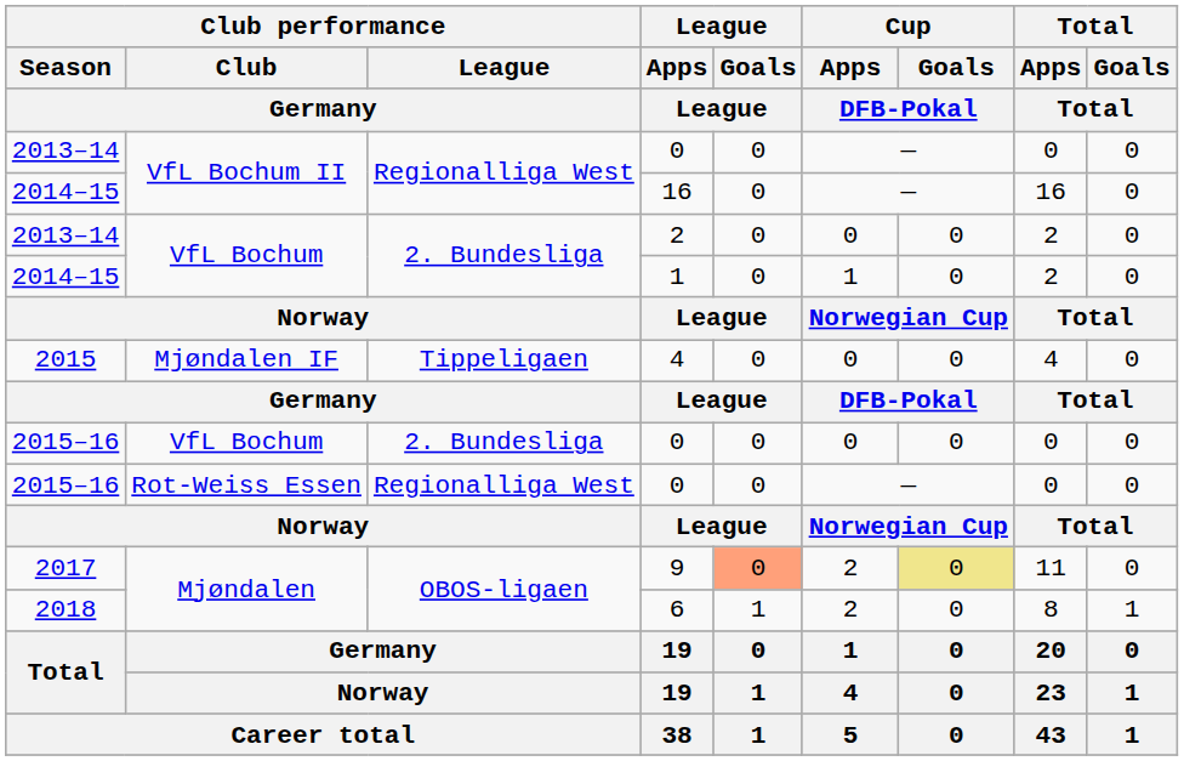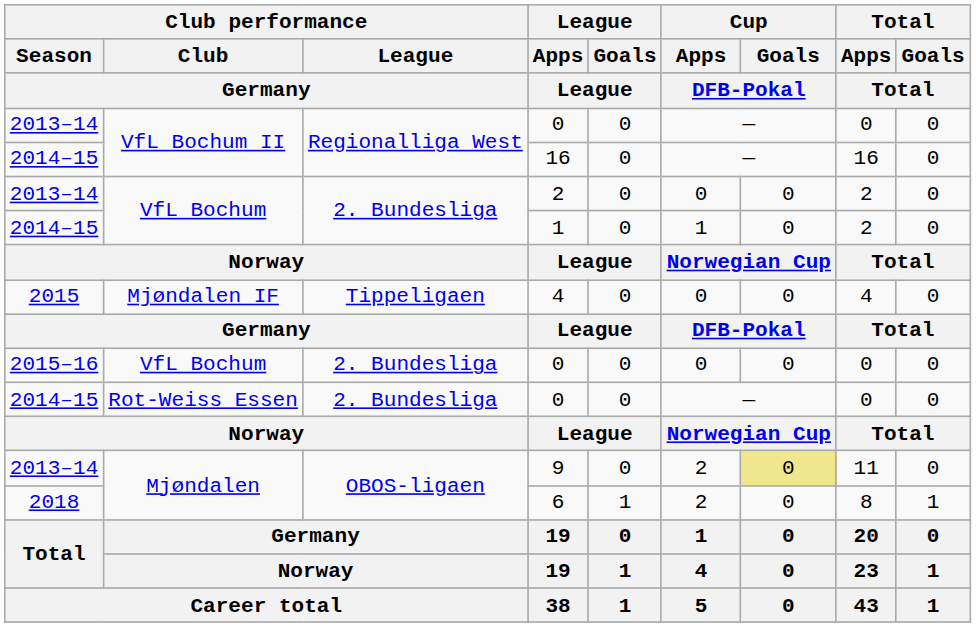 <table class="wikitable" style="text-align:center">
 <tr>
 <th colspan=3>Club performance</th>
 <th colspan=2>League</th>
 <th colspan=2>Cup</th>
 <th colspan=2>Total</th>
 </tr>
 <tr>
 <th>Season</th>
 <th>Club</th>
 <th>League</th>
 <th>Apps</th>
 <th>Goals</th>
 <th>Apps</th>
 <th>Goals</th>
 <th>Apps</th>
 <th>Goals</th>
 </tr>
 <tr>
 <th colspan=3>Germany</th>
 <th colspan=2>League</th>
 <th colspan=2><a href='#'>DFB-Pokal</a></th>
 <th colspan=2>Total</th>
 </tr>
 <tr>
 <td><a href='#'>2013–14</a></td>
 <td rowspan="2"><a href='#'>VfL Bochum II</a></td>
 <td rowspan="2"><a href='#'>Regionalliga West</a></td>
 <td>0</td>
 <td>0</td>
 <td colspan="2">—</td>
 <td>0</td>
 <td>0</td>
 </tr>
 <tr>
 <td><a href='#'>2014–15</a></td>
 <td>16</td>
 <td>0</td>
 <td colspan="2">—</td>
 <td>16</td>
 <td>0</td>
 </tr>
 <tr>
 <td><a href='#'>2013–14</a></td>
 <td rowspan="2"><a href='#'>VfL Bochum</a></td>
 <td rowspan="2"><a href='#'>2. Bundesliga</a></td>
 <td>2</td>
 <td>0</td>
 <td>0</td>
 <td>0</td>
 <td>2</td>
 <td>0</td>
 </tr>
 <tr>
 <td><a href='#'>2014–15</a></td>
 <td>1</td>
 <td>0</td>
 <td>1</td>
 <td>0</td>
 <td>2</td>
 <td>0</td>
 </tr>
 <tr>
 <th colspan=3>Norway</th>
 <th colspan=2>League</th>
 <th colspan=2><a href='#'>Norwegian Cup</a></th>
 <th colspan=2>Total</th>
 </tr>
 <tr>
 <td><a href='#'>2015</a></td>
 <td><a href='#'>Mjøndalen IF</a></td>
 <td><a href='#'>Tippeligaen</a></td>
 <td>4</td>
 <td>0</td>
 <td>0</td>
 <td>0</td>
 <td>4</td>
 <td>0</td>
 </tr>
 <tr>
 <th colspan=3>Germany</th>
 <th colspan=2>League</th>
 <th colspan=2><a href='#'>DFB-Pokal</a></th>
 <th colspan=2>Total</th>
 </tr>
 <tr>
 <td><a href='#'>2015–16</a></td>
 <td><a href='#'>VfL Bochum</a></td>
 <td><a href='#'>2. Bundesliga</a></td>
 <td>0</td>
 <td>0</td>
 <td>0</td>
 <td>0</td>
 <td>0</td>
 <td>0</td>
 </tr>
 <tr>
-<td><a href='#'>2015–16</a></td>
+<td><a href='#'>2014–15</a></td>
 <td><a href='#'>Rot-Weiss Essen</a></td>
-<td><a href='#'>Regionalliga West</a></td>
+<td><a href='#'>2. Bundesliga</a></td>
 <td>0</td>
 <td>0</td>
 <td colspan="2">—</td>
 <td>0</td>
 <td>0</td>
 </tr>
 <tr>
 <th colspan=3>Norway</th>
 <th colspan=2>League</th>
 <th colspan=2><a href='#'>Norwegian Cup</a></th>
 <th colspan=2>Total</th>
 </tr>
 <tr>
-<td><a href='#'>2017</a></td>
+<td><a href='#'>2013–14</a></td>
 <td rowspan="2"><a href='#'>Mjøndalen</a></td>
 <td rowspan="2"><a href='#'>OBOS-ligaen</a></td>
 <td>9</td>
-<td style="background: lightsalmon;">0</td>
+<td>0</td>
 <td>2</td>
 <td style="background: khaki;">0</td>
 <td>11</td>
 <td>0</td>
 </tr>
 <tr>
 <td><a href='#'>2018</a></td>
 <td>6</td>
 <td>1</td>
 <td>2</td>
 <td>0</td>
 <td>8</td>
 <td>1</td>
 </tr>
 <tr>
 <th rowspan=2>Total</th>
 <th colspan=2>Germany</th>
 <th>19</th>
 <th>0</th>
 <th>1</th>
 <th>0</th>
 <th>20</th>
 <th>0</th>
 </tr>
 <tr>
 <th colspan=2>Norway</th>
 <th>19</th>
 <th>1</th>
 <th>4</th>
 <th>0</th>
 <th>23</th>
 <th>1</th>
 </tr>
 <tr>
 <th colspan=3>Career total</th>
 <th>38</th>
 <th>1</th>
 <th>5</th>
 <th>0</th>
 <th>43</th>
 <th>1</th>
 </tr>
 </table>
